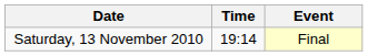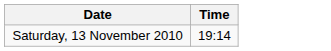 <table class = "wikitable" style="text-align:center;">
 <tr>
 <th width=220>Date</th>
 <th width=50>Time</th>
-<th width=100>Event</th>
 </tr>
 <tr>
 <td>Saturday, 13 November 2010</td>
 <td>19:14</td>
-<td bgcolor=ffffcc>Final</td>
 </tr>
 </table>
